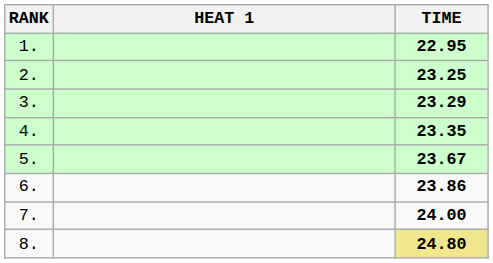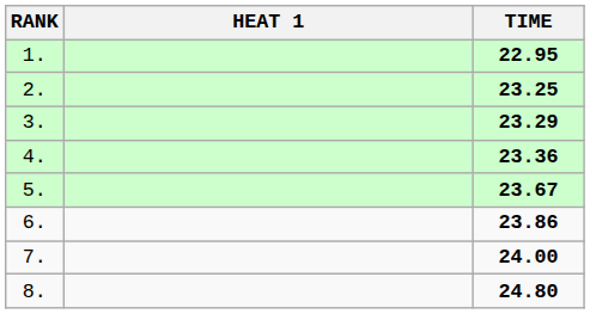 <table class="wikitable" style="border-collapse: collapse; font-size: 90%;">
 <tr>
 <th>RANK</th>
 <th style="width: 20em">HEAT 1</th>
 <th style="width: 5em">TIME</th>
 </tr>
 <tr style="background:#ccffcc;">
 <td align="center">1.</td>
 <td></td>
 <td align="center"><strong>22.95 </strong></td>
 </tr>
 <tr style="background:#ccffcc;">
 <td align="center">2.</td>
 <td></td>
 <td align="center"><strong>23.25 </strong></td>
 </tr>
 <tr style="background:#ccffcc;">
 <td align="center">3.</td>
 <td></td>
 <td align="center"><strong>23.29 </strong></td>
 </tr>
 <tr style="background:#ccffcc;">
 <td align="center">4.</td>
 <td></td>
-<td align="center"><strong>23.35 </strong></td>
+<td align="center"><strong>23.36 </strong></td>
 </tr>
 <tr style="background:#ccffcc;">
 <td align="center">5.</td>
 <td></td>
 <td align="center"><strong>23.67 </strong></td>
 </tr>
 <tr>
 <td align="center">6.</td>
 <td></td>
 <td align="center"><strong>23.86 </strong></td>
 </tr>
 <tr>
 <td align="center">7.</td>
 <td></td>
 <td align="center"><strong>24.00 </strong></td>
 </tr>
 <tr>
 <td align="center">8.</td>
 <td></td>
-<td align="center" style="background: khaki;"><strong>24.80</strong></td>
+<td align="center"><strong>24.80</strong></td>
 </tr>
 </table>
